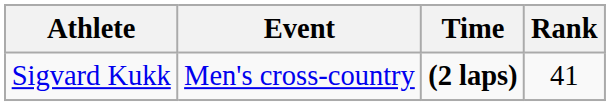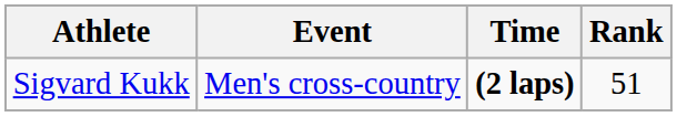 <table class=wikitable style="font-size:90%;">
 <tr>
 <th>Athlete</th>
 <th>Event</th>
 <th>Time</th>
 <th>Rank</th>
 </tr>
 <tr align=center>
 <td align=left><a href='#'>Sigvard Kukk</a></td>
 <td align=left><a href='#'>Men's cross-country</a></td>
 <td><strong> (2 laps)</strong></td>
-<td>41</td>
+<td>51</td>
 </tr>
 </table>
